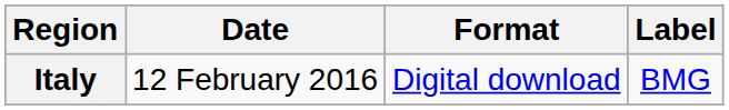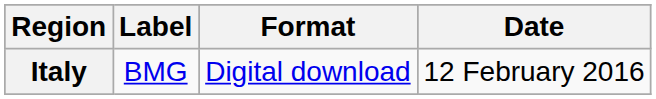 <table class="wikitable sortable plainrowheaders" style="text-align:center">
 <tr>
 <th>Region</th>
+<th>Label</th>
+<th>Format</th>
 <th>Date</th>
-<th>Format</th>
-<th>Label</th>
 </tr>
 <tr>
 <th scope="row">Italy</th>
+<td><a href='#'>BMG</a></td>
+<td><a href='#'>Digital download</a></td>
 <td>12 February 2016</td>
-<td><a href='#'>Digital download</a></td>
-<td><a href='#'>BMG</a></td>
 </tr>
 </table>
